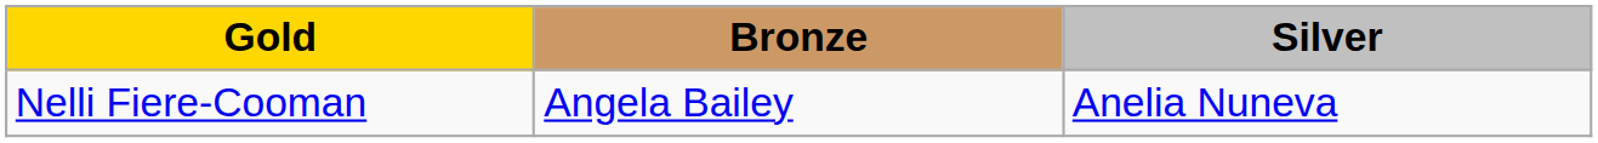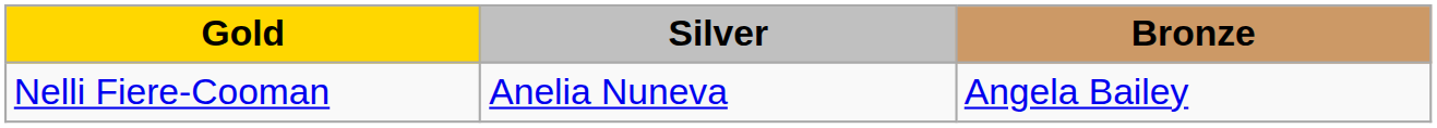 <table class="wikitable" style="text-align:left">
 <tr align="center">
 <td width=200 bgcolor=gold><strong>Gold</strong></td>
+<td width=200 bgcolor=silver><strong>Silver</strong></td>
 <td width=200 bgcolor=CC9966><strong>Bronze</strong></td>
-<td width=200 bgcolor=silver><strong>Silver</strong></td>
 </tr>
 <tr>
 <td><a href='#'>Nelli Fiere-Cooman</a><br><em></em></td>
+<td><a href='#'>Anelia Nuneva</a><br><em></em></td>
 <td><a href='#'>Angela Bailey</a><br><em></em></td>
-<td><a href='#'>Anelia Nuneva</a><br><em></em></td>
 </tr>
 </table>
